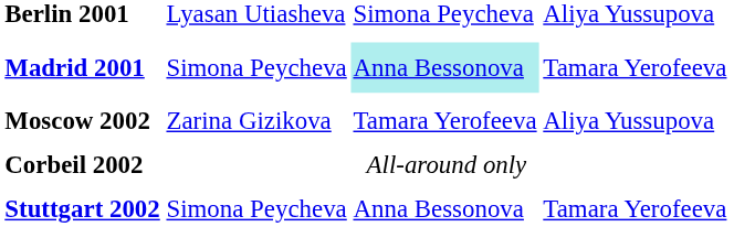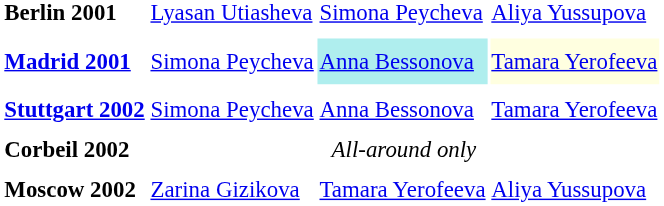 <table>
 <tr>
 <th scope=row style="text-align:left">Berlin 2001 </th>
 <td style="height:30px;"> <a href='#'>Lyasan Utiasheva</a></td>
 <td style="height:30px;"> <a href='#'>Simona Peycheva</a></td>
 <td style="height:30px;"> <a href='#'>Aliya Yussupova</a></td>
 </tr>
 <tr>
 <th scope=row style="text-align:left"><a href='#'>Madrid 2001</a></th>
 <td style="height:30px;"> <a href='#'>Simona Peycheva</a></td>
 <td style="background: paleturquoise; height:30px;"> <a href='#'>Anna Bessonova</a></td>
+<td style="background: lightyellow; height:30px;"> <a href='#'>Tamara Yerofeeva</a></td>
+</tr>
+<tr>
+<th scope=row style="text-align:left"><a href='#'>Stuttgart 2002</a></th>
+<td style="height:30px;"> <a href='#'>Simona Peycheva</a></td>
+<td style="height:30px;"> <a href='#'>Anna Bessonova</a></td>
 <td style="height:30px;"> <a href='#'>Tamara Yerofeeva</a></td>
+</tr>
+<tr>
+<th scope=row style="text-align:left">Corbeil 2002 </th>
+<td colspan=3 align=center><em>All-around only</em></td>
 </tr>
 <tr>
 <th scope=row style="text-align:left">Moscow 2002 </th>
 <td style="height:30px;"> <a href='#'>Zarina Gizikova</a></td>
 <td style="height:30px;"> <a href='#'>Tamara Yerofeeva</a></td>
 <td style="height:30px;"> <a href='#'>Aliya Yussupova</a></td>
 </tr>
-<tr>
-<th scope=row style="text-align:left">Corbeil 2002 </th>
-<td colspan=3 align=center><em>All-around only</em></td>
-</tr>
-<tr>
-<th scope=row style="text-align:left"><a href='#'>Stuttgart 2002</a></th>
-<td style="height:30px;"> <a href='#'>Simona Peycheva</a></td>
-<td style="height:30px;"> <a href='#'>Anna Bessonova</a></td>
-<td style="height:30px;"> <a href='#'>Tamara Yerofeeva</a></td>
-</tr>
 </table>
